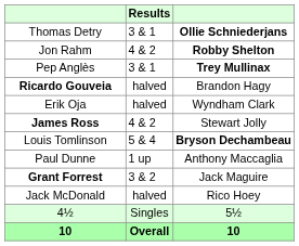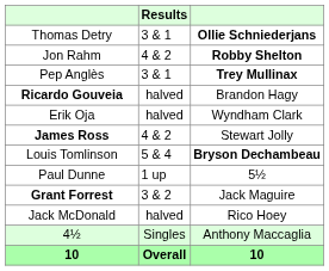 <table border="1" cellpadding="3" style="border-collapse:collapse; text-align:center;">
 <tr style="background:#ddffdd;">
 <th width=160></th>
 <th>Results</th>
 <th width=160></th>
 </tr>
 <tr>
 <td>Thomas Detry</td>
 <td align=left> 3 & 1</td>
 <td><strong>Ollie Schniederjans</strong></td>
 </tr>
 <tr>
 <td>Jon Rahm</td>
 <td align=left> 4 & 2</td>
 <td><strong>Robby Shelton</strong></td>
 </tr>
 <tr>
 <td>Pep Anglès</td>
 <td align=left> 3 & 1</td>
 <td><strong>Trey Mullinax</strong></td>
 </tr>
 <tr>
 <td><strong>Ricardo Gouveia</strong></td>
 <td>halved</td>
 <td>Brandon Hagy</td>
 </tr>
 <tr>
 <td>Erik Oja</td>
 <td>halved</td>
 <td>Wyndham Clark</td>
 </tr>
 <tr>
 <td><strong>James Ross</strong></td>
 <td align=left> 4 & 2</td>
 <td>Stewart Jolly</td>
 </tr>
 <tr>
 <td>Louis Tomlinson</td>
 <td align=left> 5 & 4</td>
 <td><strong>Bryson Dechambeau</strong></td>
 </tr>
 <tr>
 <td>Paul Dunne</td>
 <td align=left> 1 up</td>
-<td>Anthony Maccaglia</td>
+<td>5½</td>
 </tr>
 <tr>
 <td><strong>Grant Forrest</strong></td>
 <td align=left> 3 & 2</td>
 <td>Jack Maguire</td>
 </tr>
 <tr>
 <td>Jack McDonald</td>
 <td>halved</td>
 <td>Rico Hoey</td>
 </tr>
 <tr style="background:#ddffdd;">
 <td>4½</td>
 <td>Singles</td>
-<td>5½</td>
+<td>Anthony Maccaglia</td>
 </tr>
 <tr style="background:#aaffaa;">
 <th>10</th>
 <th>Overall</th>
 <th>10</th>
 </tr>
 </table>
